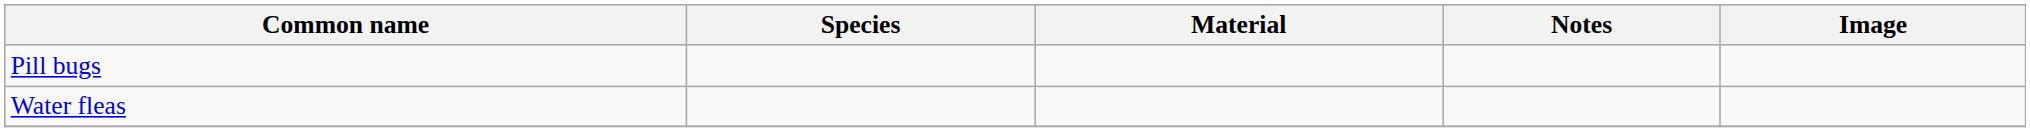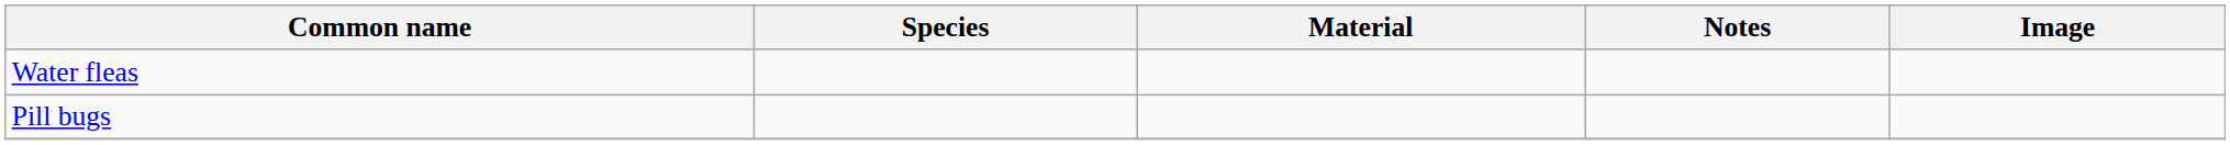 <table class="wikitable" align="center" width="100%">
 <tr>
 <th>Common name</th>
 <th>Species</th>
 <th>Material</th>
 <th>Notes</th>
 <th>Image</th>
 </tr>
 <tr>
-<td><a href='#'>Pill bugs</a></td>
+<td><a href='#'>Water fleas</a></td>
 <td></td>
 <td></td>
 <td></td>
 <td></td>
 </tr>
 <tr>
-<td><a href='#'>Water fleas</a></td>
+<td><a href='#'>Pill bugs</a></td>
 <td></td>
 <td></td>
 <td></td>
 <td></td>
 </tr>
 <tr>
 </tr>
 </table>
